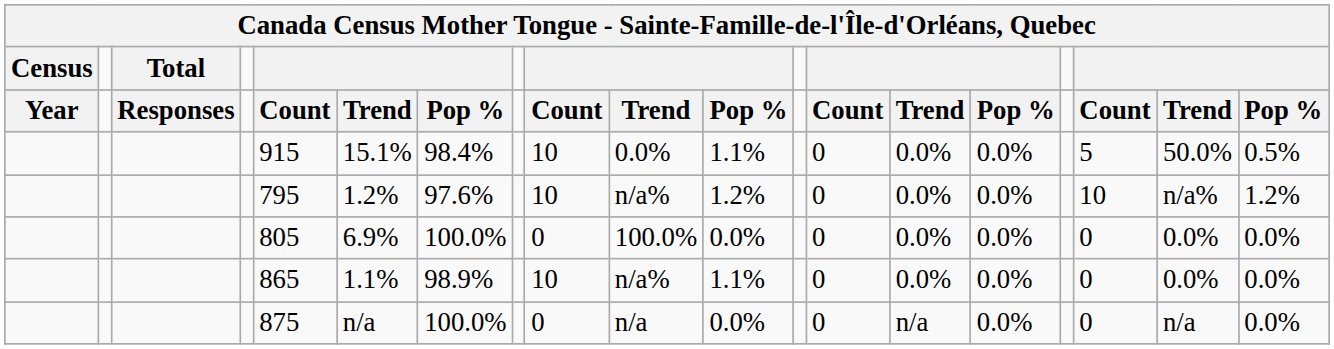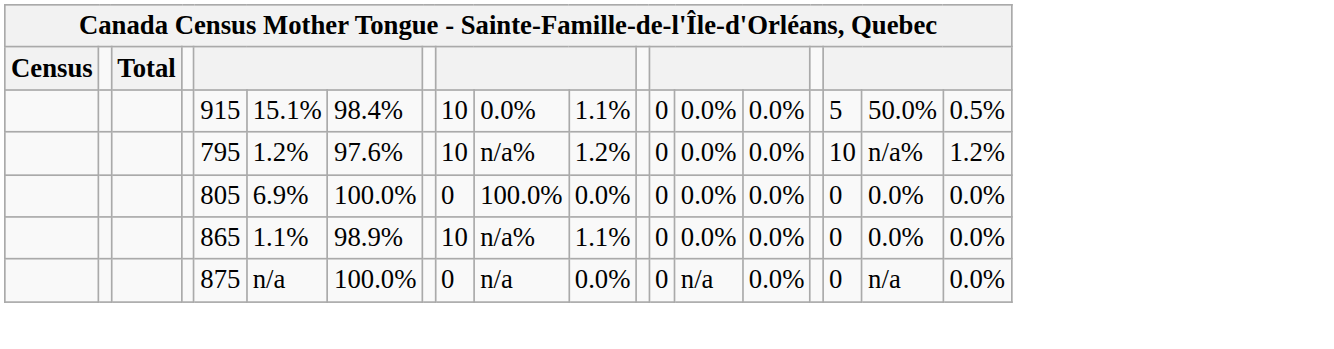 <table class="wikitable">
 <tr>
 <th colspan="19">Canada Census Mother Tongue - Sainte-Famille-de-l'Île-d'Orléans, Quebec</th>
 </tr>
 <tr>
 <th>Census</th>
 <td></td>
 <th>Total</th>
 <td colspan="1"></td>
 <th colspan="3"></th>
 <td colspan="1"></td>
 <th colspan="3"></th>
 <td colspan="1"></td>
 <th colspan="3"></th>
 <td colspan="1"></td>
 <th colspan="3"></th>
-</tr>
-<tr>
-<th>Year</th>
-<td></td>
-<th>Responses</th>
-<td></td>
-<th>Count</th>
-<th>Trend</th>
-<th>Pop %</th>
-<td></td>
-<th>Count</th>
-<th>Trend</th>
-<th>Pop %</th>
-<td></td>
-<th>Count</th>
-<th>Trend</th>
-<th>Pop %</th>
-<td></td>
-<th>Count</th>
-<th>Trend</th>
-<th>Pop %</th>
 </tr>
 <tr>
 <td></td>
 <td></td>
 <td></td>
 <td></td>
 <td>915</td>
 <td> 15.1%</td>
 <td>98.4%</td>
 <td></td>
 <td>10</td>
 <td> 0.0%</td>
 <td>1.1%</td>
 <td></td>
 <td>0</td>
 <td> 0.0%</td>
 <td>0.0%</td>
 <td></td>
 <td>5</td>
 <td> 50.0%</td>
 <td>0.5%</td>
 </tr>
 <tr>
 <td></td>
 <td></td>
 <td></td>
 <td></td>
 <td>795</td>
 <td> 1.2%</td>
 <td>97.6%</td>
 <td></td>
 <td>10</td>
 <td> n/a%</td>
 <td>1.2%</td>
 <td></td>
 <td>0</td>
 <td> 0.0%</td>
 <td>0.0%</td>
 <td></td>
 <td>10</td>
 <td> n/a%</td>
 <td>1.2%</td>
 </tr>
 <tr>
 <td></td>
 <td></td>
 <td></td>
 <td></td>
 <td>805</td>
 <td> 6.9%</td>
 <td>100.0%</td>
 <td></td>
 <td>0</td>
 <td> 100.0%</td>
 <td>0.0%</td>
 <td></td>
 <td>0</td>
 <td> 0.0%</td>
 <td>0.0%</td>
 <td></td>
 <td>0</td>
 <td> 0.0%</td>
 <td>0.0%</td>
 </tr>
 <tr>
 <td></td>
 <td></td>
 <td></td>
 <td></td>
 <td>865</td>
 <td> 1.1%</td>
 <td>98.9%</td>
 <td></td>
 <td>10</td>
 <td> n/a%</td>
 <td>1.1%</td>
 <td></td>
 <td>0</td>
 <td> 0.0%</td>
 <td>0.0%</td>
 <td></td>
 <td>0</td>
 <td> 0.0%</td>
 <td>0.0%</td>
 </tr>
 <tr>
 <td></td>
 <td></td>
 <td></td>
 <td></td>
 <td>875</td>
 <td>n/a</td>
 <td>100.0%</td>
 <td></td>
 <td>0</td>
 <td>n/a</td>
 <td>0.0%</td>
 <td></td>
 <td>0</td>
 <td>n/a</td>
 <td>0.0%</td>
 <td></td>
 <td>0</td>
 <td>n/a</td>
 <td>0.0%</td>
 </tr>
 </table>
